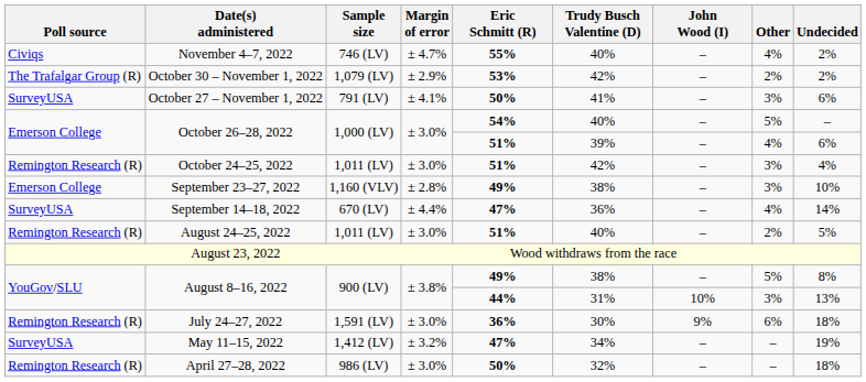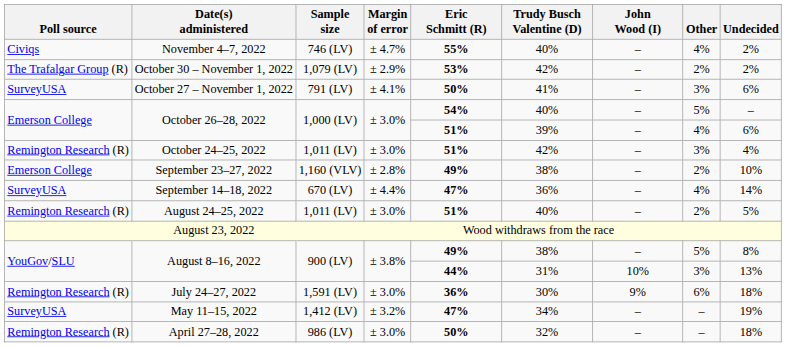 <table class="wikitable" style="font-size:90%;text-align:center;">
 <tr valign="bottom">
 <th>Poll source</th>
 <th>Date(s)<br>administered</th>
 <th>Sample<br>size</th>
 <th>Margin<br>of error</th>
 <th style="width:100px;">Eric<br>Schmitt (R)</th>
 <th style="width:100px;">Trudy Busch<br>Valentine (D)</th>
 <th style="width:100px;">John<br>Wood (I)</th>
 <th>Other</th>
 <th>Undecided</th>
 </tr>
 <tr>
 <td style="text-align:left;"><a href='#'>Civiqs</a></td>
 <td>November 4–7, 2022</td>
 <td>746 (LV)</td>
 <td>± 4.7%</td>
 <td><strong>55%</strong></td>
 <td>40%</td>
 <td>–</td>
 <td>4%</td>
 <td>2%</td>
 </tr>
 <tr>
 <td style="text-align:left;"><a href='#'>The Trafalgar Group</a> (R)</td>
 <td>October 30 – November 1, 2022</td>
 <td>1,079 (LV)</td>
 <td>± 2.9%</td>
 <td><strong>53%</strong></td>
 <td>42%</td>
 <td>–</td>
 <td>2%</td>
 <td>2%</td>
 </tr>
 <tr>
 <td style="text-align:left;"><a href='#'>SurveyUSA</a></td>
 <td>October 27 – November 1, 2022</td>
 <td>791 (LV)</td>
 <td>± 4.1%</td>
 <td><strong>50%</strong></td>
 <td>41%</td>
 <td>–</td>
 <td>3%</td>
 <td>6%</td>
 </tr>
 <tr>
 <td rowspan="2" style="text-align:left;"><a href='#'>Emerson College</a></td>
 <td rowspan="2">October 26–28, 2022</td>
 <td rowspan="2">1,000 (LV)</td>
 <td rowspan="2">± 3.0%</td>
 <td><strong>54%</strong></td>
 <td>40%</td>
 <td>–</td>
 <td>5%</td>
 <td>–</td>
 </tr>
 <tr>
 <td><strong>51%</strong></td>
 <td>39%</td>
 <td>–</td>
 <td>4%</td>
 <td>6%</td>
 </tr>
 <tr>
 <td style="text-align:left;"><a href='#'>Remington Research</a> (R)</td>
 <td>October 24–25, 2022</td>
 <td>1,011 (LV)</td>
 <td>± 3.0%</td>
 <td><strong>51%</strong></td>
 <td>42%</td>
 <td>–</td>
 <td>3%</td>
 <td>4%</td>
 </tr>
 <tr>
 <td style="text-align:left;"><a href='#'>Emerson College</a></td>
 <td>September 23–27, 2022</td>
 <td>1,160 (VLV)</td>
 <td>± 2.8%</td>
 <td><strong>49%</strong></td>
 <td>38%</td>
 <td>–</td>
-<td>3%</td>
+<td>2%</td>
 <td>10%</td>
 </tr>
 <tr>
 <td style="text-align:left;"><a href='#'>SurveyUSA</a></td>
 <td>September 14–18, 2022</td>
 <td>670 (LV)</td>
 <td>± 4.4%</td>
 <td><strong>47%</strong></td>
 <td>36%</td>
 <td>–</td>
 <td>4%</td>
 <td>14%</td>
 </tr>
 <tr>
 <td style="text-align:left;"><a href='#'>Remington Research</a> (R)</td>
 <td>August 24–25, 2022</td>
 <td>1,011 (LV)</td>
 <td>± 3.0%</td>
 <td><strong>51%</strong></td>
 <td>40%</td>
 <td>–</td>
 <td>2%</td>
 <td>5%</td>
 </tr>
 <tr style="background:lightyellow;">
 <td style="border-right-style:hidden; background:lightyellow;"></td>
 <td style="border-right-style:hidden;">August 23, 2022</td>
 <td colspan="9">Wood withdraws from the race</td>
 </tr>
 <tr>
 <td rowspan="2" style="text-align:left;"><a href='#'>YouGov</a>/<a href='#'>SLU</a></td>
 <td rowspan="2">August 8–16, 2022</td>
 <td rowspan="2">900 (LV)</td>
 <td rowspan="2">± 3.8%</td>
 <td><strong>49%</strong></td>
 <td>38%</td>
 <td>–</td>
 <td>5%</td>
 <td>8%</td>
 </tr>
 <tr>
 <td><strong>44%</strong></td>
 <td>31%</td>
 <td>10%</td>
 <td>3%</td>
 <td>13%</td>
 </tr>
 <tr>
 <td style="text-align:left;"><a href='#'>Remington Research</a> (R)</td>
 <td>July 24–27, 2022</td>
 <td>1,591 (LV)</td>
 <td>± 3.0%</td>
 <td><strong>36%</strong></td>
 <td>30%</td>
 <td>9%</td>
 <td>6%</td>
 <td>18%</td>
 </tr>
 <tr>
 <td style="text-align:left;"><a href='#'>SurveyUSA</a></td>
 <td>May 11–15, 2022</td>
 <td>1,412 (LV)</td>
 <td>± 3.2%</td>
 <td><strong>47%</strong></td>
 <td>34%</td>
 <td>–</td>
 <td>–</td>
 <td>19%</td>
 </tr>
 <tr>
 <td style="text-align:left;"><a href='#'>Remington Research</a> (R)</td>
 <td>April 27–28, 2022</td>
 <td>986 (LV)</td>
 <td>± 3.0%</td>
 <td><strong>50%</strong></td>
 <td>32%</td>
 <td>–</td>
 <td>–</td>
 <td>18%</td>
 </tr>
 </table>
